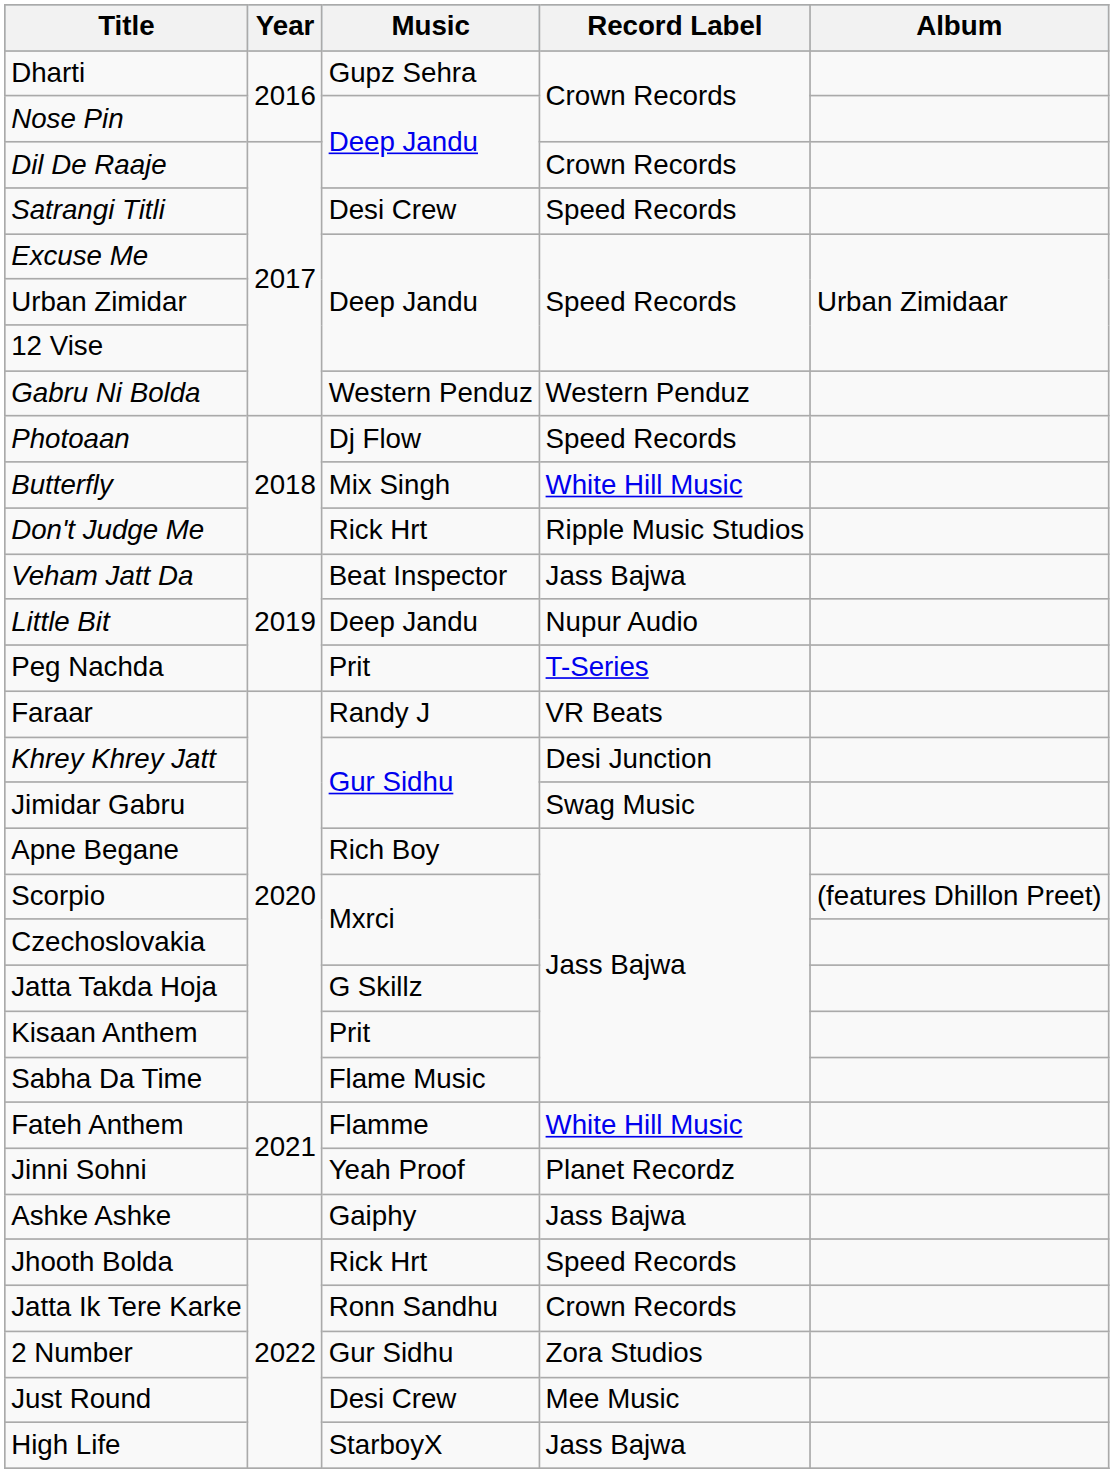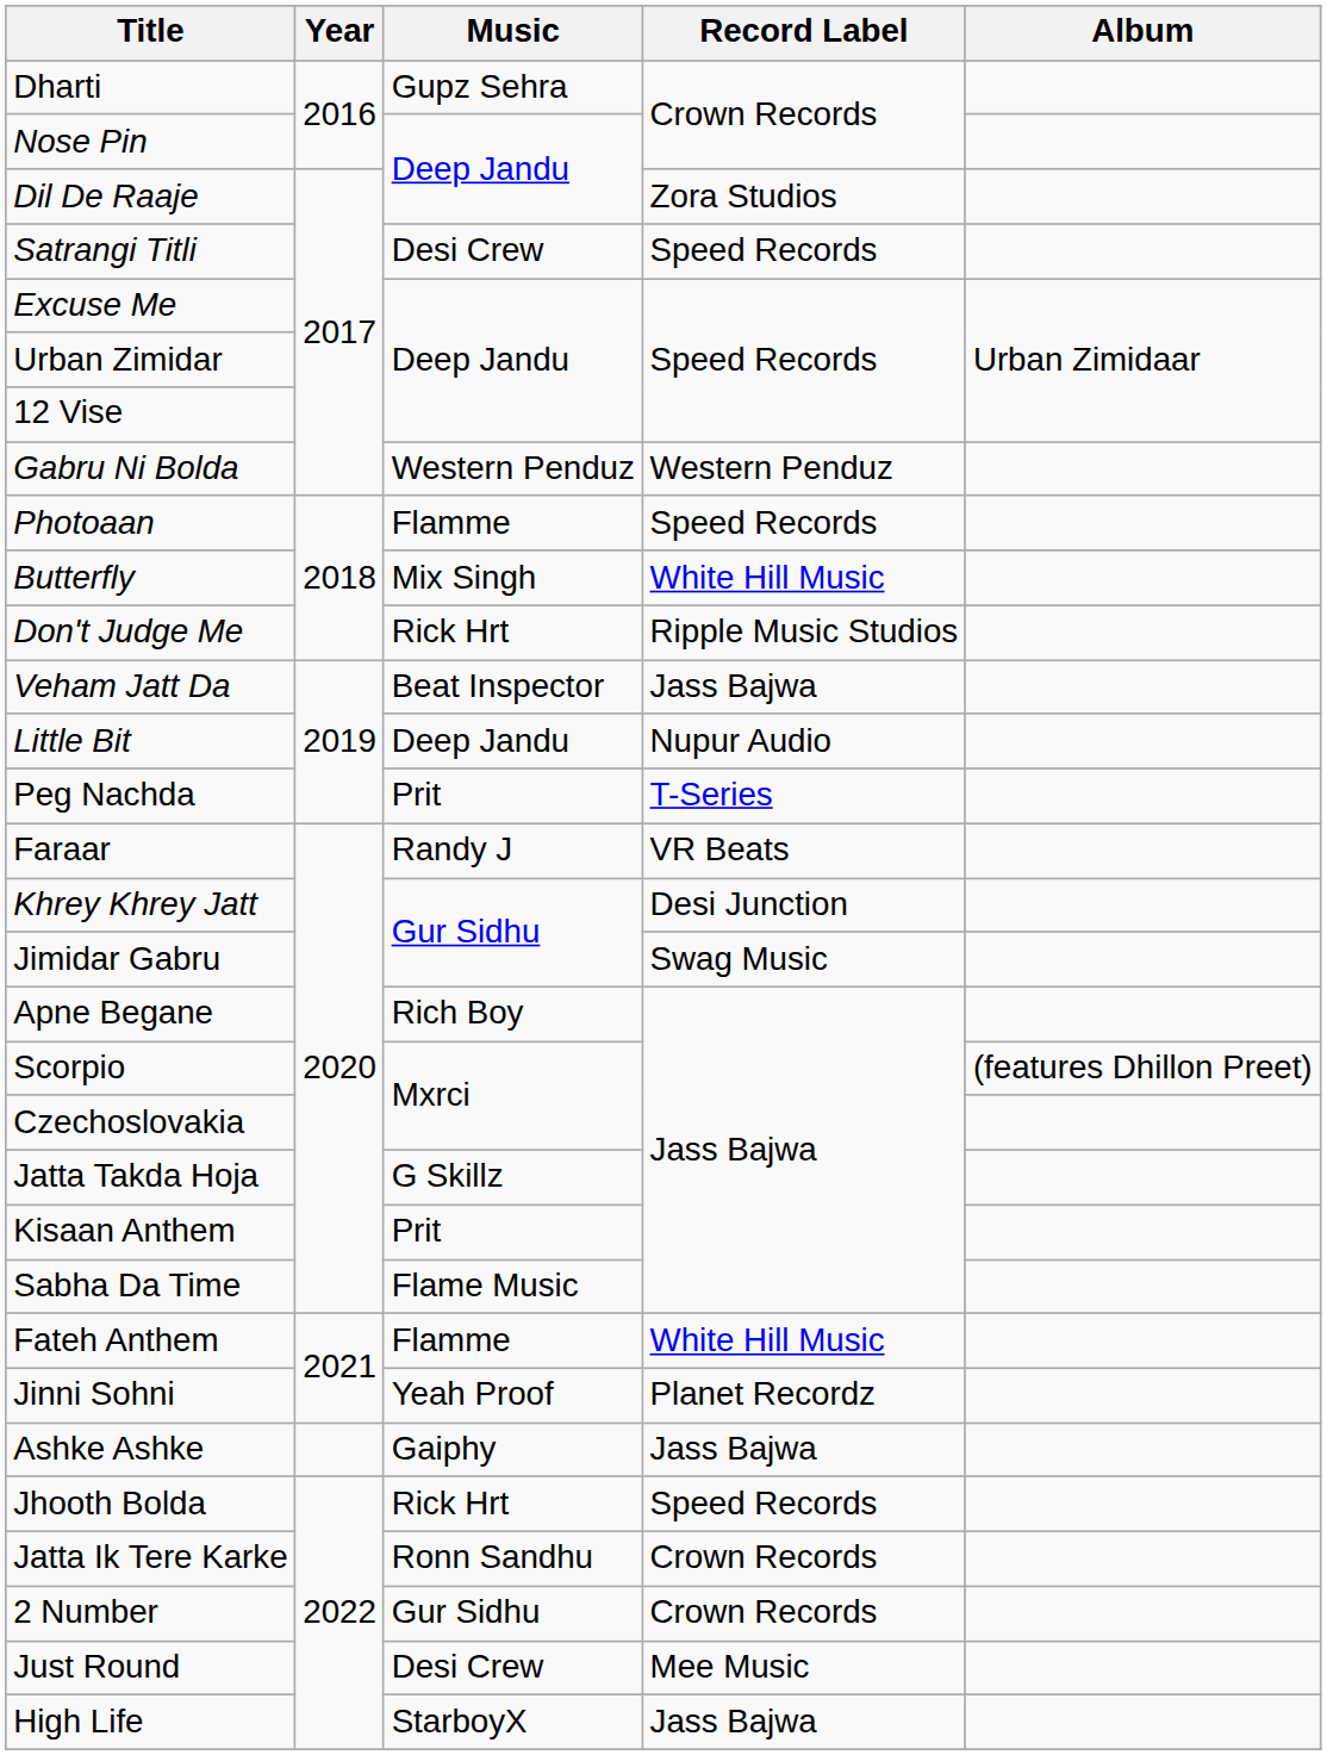 <table class="wikitable plainrowheaders" style="font-size:105%;">
 <tr bgcolor="#AAAAACCCCDDDDD" align="center">
 <th>Title</th>
 <th>Year</th>
 <th>Music</th>
 <th>Record Label</th>
 <th>Album</th>
 </tr>
 <tr>
 <td>Dharti</td>
 <td rowspan="2">2016</td>
 <td>Gupz Sehra</td>
 <td rowspan="2">Crown Records</td>
 <td></td>
 </tr>
 <tr>
 <td><em>Nose Pin</em></td>
 <td rowspan="2"><a href='#'>Deep Jandu</a></td>
 <td></td>
 </tr>
 <tr>
 <td><em>Dil De Raaje</em></td>
 <td rowspan="6">2017</td>
-<td>Crown Records</td>
+<td>Zora Studios</td>
 <td></td>
 </tr>
 <tr>
 <td><em>Satrangi Titli</em></td>
 <td>Desi Crew</td>
 <td>Speed Records</td>
 <td></td>
 </tr>
 <tr>
 <td><em>Excuse Me</em></td>
 <td rowspan="3">Deep Jandu</td>
 <td rowspan="3">Speed Records</td>
 <td rowspan="3">Urban Zimidaar</td>
 </tr>
 <tr>
 <td>Urban Zimidar</td>
 </tr>
 <tr>
 <td>12 Vise</td>
 </tr>
 <tr>
 <td><em>Gabru Ni Bolda</em></td>
 <td>Western Penduz</td>
 <td>Western Penduz</td>
 <td></td>
 </tr>
 <tr>
 <td><em>Photoaan</em></td>
 <td rowspan="3">2018</td>
-<td>Dj Flow</td>
+<td>Flamme</td>
 <td>Speed Records</td>
 <td></td>
 </tr>
 <tr>
 <td><em>Butterfly</em></td>
 <td>Mix Singh</td>
 <td><a href='#'>White Hill Music</a></td>
 <td></td>
 </tr>
 <tr>
 <td><em>Don't Judge Me</em></td>
 <td>Rick Hrt</td>
 <td>Ripple Music Studios</td>
 <td></td>
 </tr>
 <tr>
 <td><em>Veham Jatt Da</em></td>
 <td rowspan="3">2019</td>
 <td>Beat Inspector</td>
 <td>Jass Bajwa</td>
 <td></td>
 </tr>
 <tr>
 <td><em>Little Bit</em> </td>
 <td>Deep Jandu</td>
 <td>Nupur Audio</td>
 <td></td>
 </tr>
 <tr>
 <td>Peg Nachda</td>
 <td>Prit</td>
 <td><a href='#'>T-Series</a></td>
 <td></td>
 </tr>
 <tr>
 <td>Faraar</td>
 <td rowspan="9">2020</td>
 <td>Randy J</td>
 <td>VR Beats</td>
 <td></td>
 </tr>
 <tr>
 <td><em>Khrey Khrey Jatt</em>  </td>
 <td rowspan="2"><a href='#'>Gur Sidhu</a></td>
 <td>Desi Junction</td>
 <td></td>
 </tr>
 <tr>
 <td>Jimidar Gabru</td>
 <td>Swag Music</td>
 <td></td>
 </tr>
 <tr>
 <td>Apne Begane</td>
 <td>Rich Boy</td>
 <td rowspan="6">Jass Bajwa</td>
 <td></td>
 </tr>
 <tr>
 <td>Scorpio</td>
 <td rowspan="2">Mxrci</td>
 <td>(features Dhillon Preet)</td>
 </tr>
 <tr>
 <td>Czechoslovakia</td>
 <td></td>
 </tr>
 <tr>
 <td>Jatta Takda Hoja</td>
 <td>G Skillz</td>
 <td></td>
 </tr>
 <tr>
 <td>Kisaan Anthem</td>
 <td>Prit</td>
 <td></td>
 </tr>
 <tr>
 <td>Sabha Da Time</td>
 <td>Flame Music</td>
 <td></td>
 </tr>
 <tr>
 <td>Fateh Anthem</td>
 <td rowspan="2">2021</td>
 <td>Flamme</td>
 <td><a href='#'>White Hill Music</a></td>
 <td></td>
 </tr>
 <tr>
 <td>Jinni Sohni</td>
 <td>Yeah Proof</td>
 <td>Planet Recordz</td>
 <td></td>
 </tr>
 <tr>
 <td>Ashke Ashke</td>
 <td></td>
 <td>Gaiphy</td>
 <td>Jass Bajwa</td>
 <td></td>
 </tr>
 <tr>
 <td>Jhooth Bolda</td>
 <td rowspan="5">2022</td>
 <td>Rick Hrt</td>
 <td>Speed Records</td>
 <td></td>
 </tr>
 <tr>
 <td>Jatta Ik Tere Karke</td>
 <td>Ronn Sandhu</td>
 <td>Crown Records</td>
 <td></td>
 </tr>
 <tr>
 <td>2 Number </td>
 <td>Gur Sidhu</td>
-<td>Zora Studios</td>
+<td>Crown Records</td>
 <td></td>
 </tr>
 <tr>
 <td>Just Round</td>
 <td>Desi Crew</td>
 <td>Mee Music</td>
 <td></td>
 </tr>
 <tr>
 <td>High Life</td>
 <td>StarboyX</td>
 <td>Jass Bajwa</td>
 <td></td>
 </tr>
 <tr>
 </tr>
 </table>
